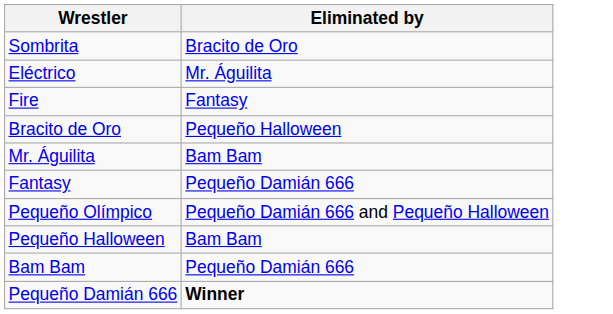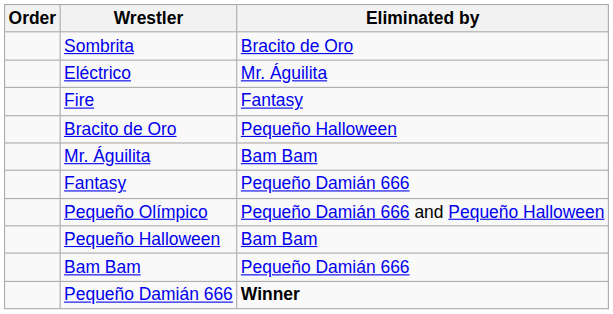 <table class="wikitable sortable">
 <tr>
+<th>Order</th>
 <th>Wrestler</th>
 <th>Eliminated by</th>
 </tr>
 <tr>
+<td></td>
 <td><a href='#'>Sombrita</a></td>
 <td><a href='#'>Bracito de Oro</a></td>
 </tr>
 <tr>
+<td></td>
 <td><a href='#'>Eléctrico</a></td>
 <td><a href='#'>Mr. Águilita</a></td>
 </tr>
 <tr>
+<td></td>
 <td><a href='#'>Fire</a></td>
 <td><a href='#'>Fantasy</a></td>
 </tr>
 <tr>
+<td></td>
 <td><a href='#'>Bracito de Oro</a></td>
 <td><a href='#'>Pequeño Halloween</a></td>
 </tr>
 <tr>
+<td></td>
 <td><a href='#'>Mr. Águilita</a></td>
 <td><a href='#'>Bam Bam</a></td>
 </tr>
 <tr>
+<td></td>
 <td><a href='#'>Fantasy</a></td>
 <td><a href='#'>Pequeño Damián 666</a></td>
 </tr>
 <tr>
+<td></td>
 <td><a href='#'>Pequeño Olímpico</a></td>
 <td><a href='#'>Pequeño Damián 666</a> and <a href='#'>Pequeño Halloween</a></td>
 </tr>
 <tr>
+<td></td>
 <td><a href='#'>Pequeño Halloween</a></td>
 <td><a href='#'>Bam Bam</a></td>
 </tr>
 <tr>
+<td></td>
 <td><a href='#'>Bam Bam</a></td>
 <td><a href='#'>Pequeño Damián 666</a></td>
 </tr>
 <tr>
+<td></td>
 <td><a href='#'>Pequeño Damián 666</a></td>
 <td><strong>Winner</strong></td>
 </tr>
 </table>
